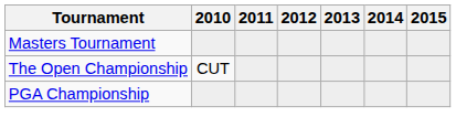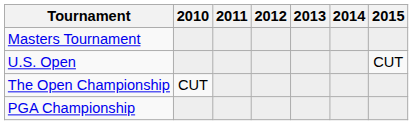 <table class="wikitable" style="font-size:95%;text-align:center;">
 <tr>
 <th>Tournament</th>
 <th>2010</th>
 <th>2011</th>
 <th>2012</th>
 <th>2013</th>
 <th>2014</th>
 <th>2015</th>
 </tr>
 <tr>
 <td align=left><a href='#'>Masters Tournament</a></td>
 <td style="background:#eeeeee;"></td>
 <td style="background:#eeeeee;"></td>
 <td style="background:#eeeeee;"></td>
 <td style="background:#eeeeee;"></td>
 <td style="background:#eeeeee;"></td>
 <td style="background:#eeeeee;"></td>
 </tr>
 <tr>
+<td align=left><a href='#'>U.S. Open</a></td>
+<td style="background:#eeeeee;"></td>
+<td style="background:#eeeeee;"></td>
+<td style="background:#eeeeee;"></td>
+<td style="background:#eeeeee;"></td>
+<td style="background:#eeeeee;"></td>
+<td>CUT</td>
+</tr>
+<tr>
 <td align=left><a href='#'>The Open Championship</a></td>
 <td>CUT</td>
 <td style="background:#eeeeee;"></td>
 <td style="background:#eeeeee;"></td>
 <td style="background:#eeeeee;"></td>
 <td style="background:#eeeeee;"></td>
 <td style="background:#eeeeee;"></td>
 </tr>
 <tr>
 <td align=left><a href='#'>PGA Championship</a></td>
 <td style="background:#eeeeee;"></td>
 <td style="background:#eeeeee;"></td>
 <td style="background:#eeeeee;"></td>
 <td style="background:#eeeeee;"></td>
 <td style="background:#eeeeee;"></td>
 <td style="background:#eeeeee;"></td>
 </tr>
 </table>
